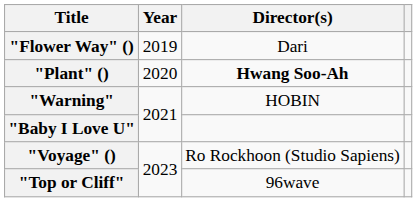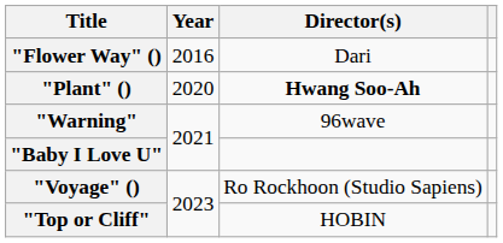 <table class="wikitable plainrowheaders" style="text-align:center">
 <tr>
 <th scope="col">Title</th>
 <th scope="col">Year</th>
 <th scope="col">Director(s)</th>
 <th scope="col"></th>
 </tr>
 <tr>
 <th scope="row">"Flower Way" ()</th>
-<td>2019</td>
+<td>2016</td>
 <td>Dari</td>
 <td></td>
 </tr>
 <tr>
 <th scope="row">"Plant" ()</th>
 <td>2020</td>
 <td><strong>Hwang Soo-Ah</strong></td>
 <td></td>
 </tr>
 <tr>
 <th scope="row">"Warning"<br></th>
 <td rowspan="2">2021</td>
-<td>HOBIN</td>
+<td>96wave</td>
 <td></td>
 </tr>
 <tr>
 <th scope="row">"Baby I Love U"</th>
 <td></td>
 <td></td>
 </tr>
 <tr>
 <th scope="row">"Voyage" ()</th>
 <td rowspan="2">2023</td>
 <td>Ro Rockhoon (Studio Sapiens)</td>
 <td></td>
 </tr>
 <tr>
 <th scope="row">"Top or Cliff"</th>
-<td>96wave</td>
+<td>HOBIN</td>
 <td></td>
 </tr>
 </table>
